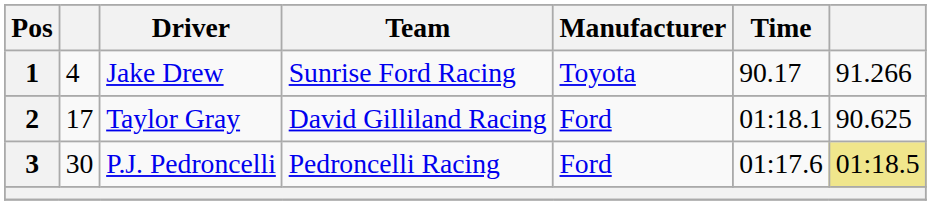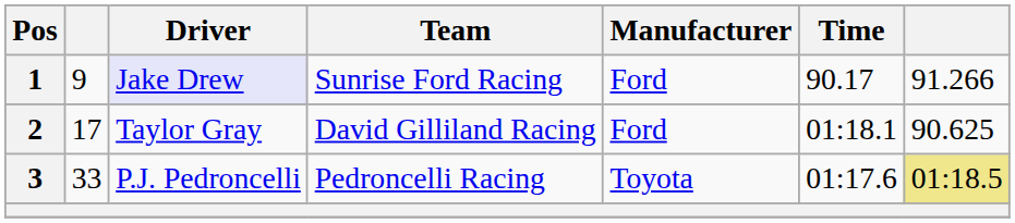 <table class="wikitable" style="font-size:95%">
 <tr>
 <th>Pos</th>
 <th></th>
 <th>Driver</th>
 <th>Team</th>
 <th>Manufacturer</th>
 <th>Time</th>
 <th></th>
 </tr>
 <tr>
 <th>1</th>
-<td>4</td>
-<td><a href='#'>Jake Drew</a></td>
+<td>9</td>
+<td style="background: lavender;"><a href='#'>Jake Drew</a></td>
 <td><a href='#'>Sunrise Ford Racing</a></td>
-<td><a href='#'>Toyota</a></td>
+<td><a href='#'>Ford</a></td>
 <td>90.17</td>
 <td>91.266</td>
 </tr>
 <tr>
 <th>2</th>
 <td>17</td>
 <td><a href='#'>Taylor Gray</a></td>
 <td><a href='#'>David Gilliland Racing</a></td>
 <td><a href='#'>Ford</a></td>
 <td>01:18.1</td>
 <td>90.625</td>
 </tr>
 <tr>
 <th>3</th>
-<td>30</td>
+<td>33</td>
 <td><a href='#'>P.J. Pedroncelli</a></td>
 <td><a href='#'>Pedroncelli Racing</a></td>
-<td><a href='#'>Ford</a></td>
+<td><a href='#'>Toyota</a></td>
 <td>01:17.6</td>
 <td style="background: khaki;">01:18.5</td>
 </tr>
 <tr>
 <th colspan="7"></th>
 </tr>
 <tr>
 </tr>
 </table>
